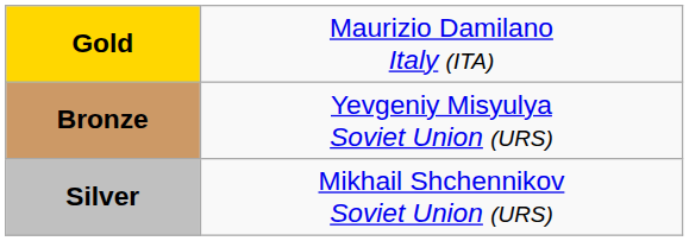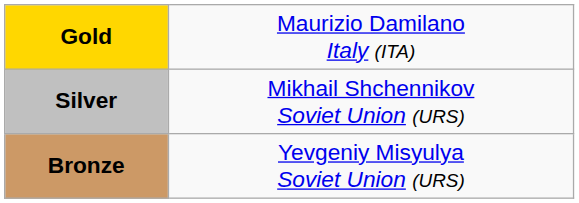 <table class="wikitable" style=" text-align:center; font-size:110%;" width="35%">
 <tr>
 <td bgcolor="gold"><strong>Gold</strong></td>
 <td> <a href='#'>Maurizio Damilano</a><br><em><a href='#'>Italy</a> <small>(ITA)</small></em></td>
 </tr>
 <tr>
+<td bgcolor="silver"><strong>Silver</strong></td>
+<td> <a href='#'>Mikhail Shchennikov</a><br><em><a href='#'>Soviet Union</a> <small>(URS)</small></em></td>
+</tr>
+<tr>
 <td bgcolor="CC9966"><strong>Bronze</strong></td>
 <td> <a href='#'>Yevgeniy Misyulya</a><br><em><a href='#'>Soviet Union</a> <small>(URS)</small></em></td>
 </tr>
-<tr>
-<td bgcolor="silver"><strong>Silver</strong></td>
-<td> <a href='#'>Mikhail Shchennikov</a><br><em><a href='#'>Soviet Union</a> <small>(URS)</small></em></td>
-</tr>
 </table>
